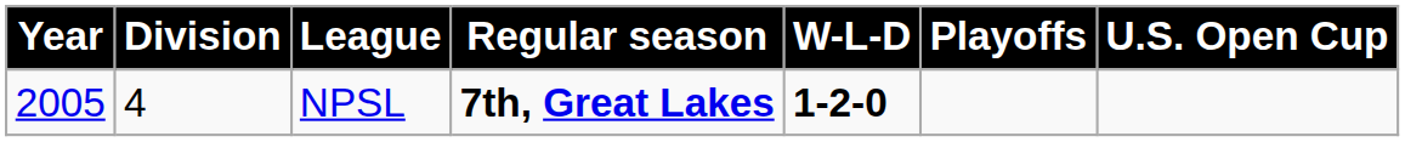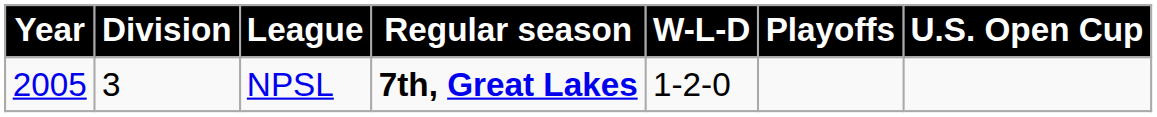 <table class="wikitable">
 <tr>
 <th style="background:#000; color:#fff">Year</th>
 <th style="background:#000; color:#fff">Division</th>
 <th style="background:#000; color:#fff">League</th>
 <th style="background:#000; color:#fff">Regular season</th>
 <th style="background:#000; color:#fff">W-L-D</th>
 <th style="background:#000; color:#fff">Playoffs</th>
 <th style="background:#000; color:#fff">U.S. Open Cup</th>
 </tr>
 <tr>
 <td><a href='#'>2005</a></td>
-<td>4</td>
+<td>3</td>
 <td><a href='#'>NPSL</a></td>
 <td><strong>7th, <a href='#'>Great Lakes</a></strong></td>
-<td><strong>1-2-0</strong></td>
+<td>1-2-0</td>
 <td></td>
 <td></td>
 </tr>
 </table>
